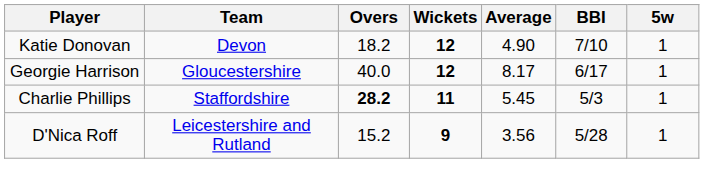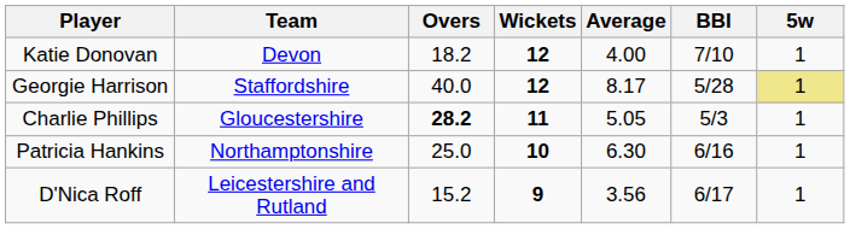 <table class="wikitable" style="text-align:center">
 <tr>
 <th width=125>Player</th>
 <th width=175>Team</th>
 <th width=60>Overs</th>
 <th width=60>Wickets</th>
 <th width=60>Average</th>
 <th width=60>BBI</th>
 <th width=60>5w</th>
 </tr>
 <tr>
 <td>Katie Donovan</td>
 <td><a href='#'>Devon</a></td>
 <td>18.2</td>
 <td><strong>12</strong></td>
-<td>4.90</td>
+<td>4.00</td>
 <td>7/10</td>
 <td>1</td>
 </tr>
 <tr>
 <td>Georgie Harrison</td>
-<td><a href='#'>Gloucestershire</a></td>
+<td><a href='#'>Staffordshire</a></td>
 <td>40.0</td>
 <td><strong>12</strong></td>
 <td>8.17</td>
-<td>6/17</td>
+<td>5/28</td>
+<td style="background: khaki;">1</td>
+</tr>
+<tr>
+<td>Charlie Phillips</td>
+<td><a href='#'>Gloucestershire</a></td>
+<td><strong>28.2</strong></td>
+<td><strong>11</strong></td>
+<td>5.05</td>
+<td>5/3</td>
 <td>1</td>
 </tr>
 <tr>
-<td>Charlie Phillips</td>
-<td><a href='#'>Staffordshire</a></td>
-<td><strong>28.2</strong></td>
-<td><strong>11</strong></td>
-<td>5.45</td>
-<td>5/3</td>
+<td>Patricia Hankins</td>
+<td><a href='#'>Northamptonshire</a></td>
+<td>25.0</td>
+<td><strong>10</strong></td>
+<td>6.30</td>
+<td>6/16</td>
 <td>1</td>
 </tr>
 <tr>
 <td>D'Nica Roff</td>
 <td><a href='#'>Leicestershire and Rutland</a></td>
 <td>15.2</td>
 <td><strong>9</strong></td>
 <td>3.56</td>
-<td>5/28</td>
+<td>6/17</td>
 <td>1</td>
 </tr>
 </table>
